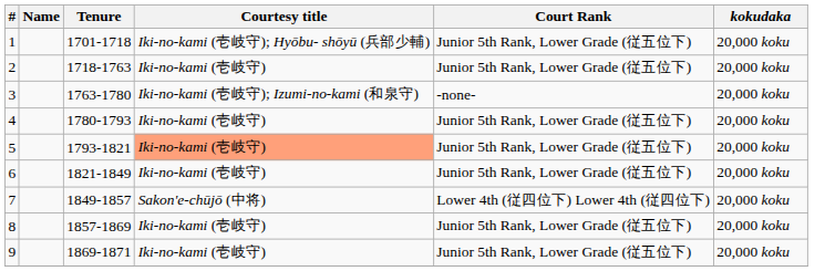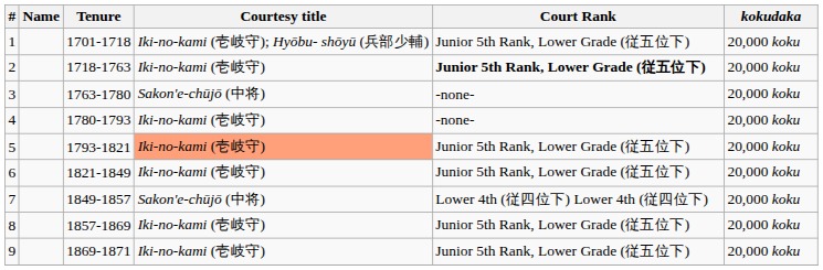 <table class=wikitable>
 <tr>
 <th>#</th>
 <th>Name</th>
 <th>Tenure</th>
 <th>Courtesy title</th>
 <th>Court Rank</th>
 <th><em>kokudaka</em></th>
 </tr>
 <tr>
 <td>1</td>
 <td></td>
 <td>1701-1718</td>
 <td><em>Iki-no-kami</em> (壱岐守); <em>Hyōbu- shōyū</em> (兵部少輔)</td>
 <td>Junior 5th Rank, Lower Grade (従五位下)</td>
 <td>20,000 <em>koku</em>　</td>
 </tr>
 <tr>
 <td>2</td>
 <td></td>
 <td>1718-1763</td>
 <td><em>Iki-no-kami</em> (壱岐守)</td>
-<td>Junior 5th Rank, Lower Grade (従五位下)　</td>
+<td><strong>Junior 5th Rank, Lower Grade (従五位下)　</strong></td>
 <td>20,000 <em>koku</em>　</td>
 </tr>
 <tr>
 <td>3</td>
 <td></td>
 <td>1763-1780</td>
-<td><em>Iki-no-kami</em> (壱岐守); <em>Izumi-no-kami</em> (和泉守)</td>
+<td><em>Sakon'e-chūjō</em> (中将)</td>
 <td>-none-</td>
 <td>20,000 <em>koku</em>　</td>
 </tr>
 <tr>
 <td>4</td>
 <td></td>
 <td>1780-1793</td>
 <td><em>Iki-no-kami</em> (壱岐守)</td>
-<td>Junior 5th Rank, Lower Grade (従五位下)</td>
+<td>-none-</td>
 <td>20,000 <em>koku</em>　</td>
 </tr>
 <tr>
 <td>5</td>
 <td></td>
 <td>1793-1821</td>
 <td style="background: lightsalmon;"><em>Iki-no-kami</em> (壱岐守)</td>
 <td>Junior 5th Rank, Lower Grade (従五位下)</td>
 <td>20,000 <em>koku</em>　</td>
 </tr>
 <tr>
 <td>6</td>
 <td></td>
 <td>1821-1849</td>
 <td><em>Iki-no-kami</em> (壱岐守)</td>
 <td>Junior 5th Rank, Lower Grade (従五位下)</td>
 <td>20,000 <em>koku</em>　</td>
 </tr>
 <tr>
 <td>7</td>
 <td></td>
 <td>1849-1857</td>
 <td><em>Sakon'e-chūjō</em> (中将)</td>
 <td>Lower 4th (従四位下) Lower 4th (従四位下)</td>
 <td>20,000 <em>koku</em>　</td>
 </tr>
 <tr>
 <td>8</td>
 <td></td>
 <td>1857-1869</td>
 <td><em>Iki-no-kami</em> (壱岐守)</td>
 <td>Junior 5th Rank, Lower Grade (従五位下)　</td>
 <td>20,000 <em>koku</em>　</td>
 </tr>
 <tr>
 <td>9</td>
 <td></td>
 <td>1869-1871</td>
 <td><em>Iki-no-kami</em> (壱岐守)</td>
 <td>Junior 5th Rank, Lower Grade (従五位下)　</td>
 <td>20,000 <em>koku</em>　</td>
 </tr>
 <tr>
 </tr>
 </table>
